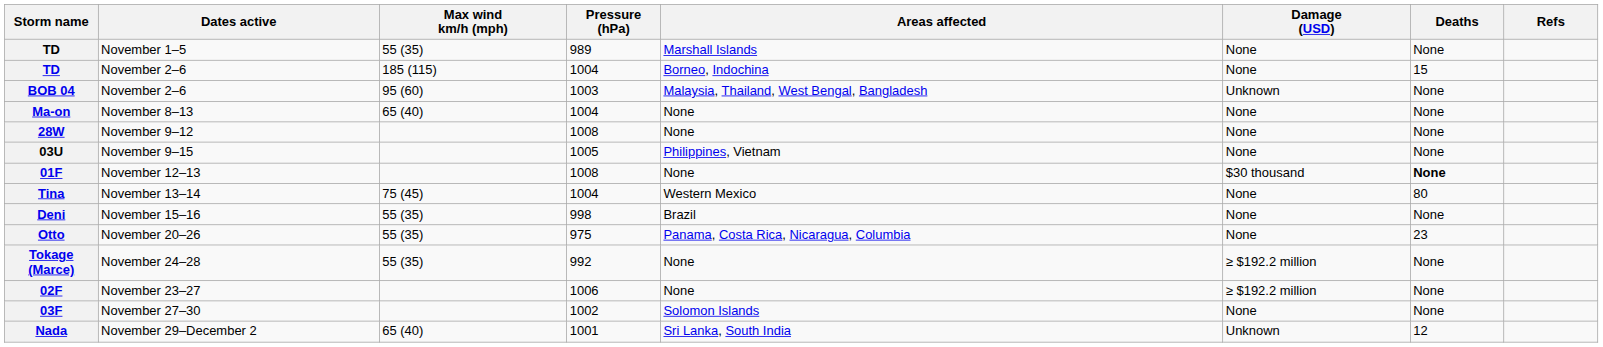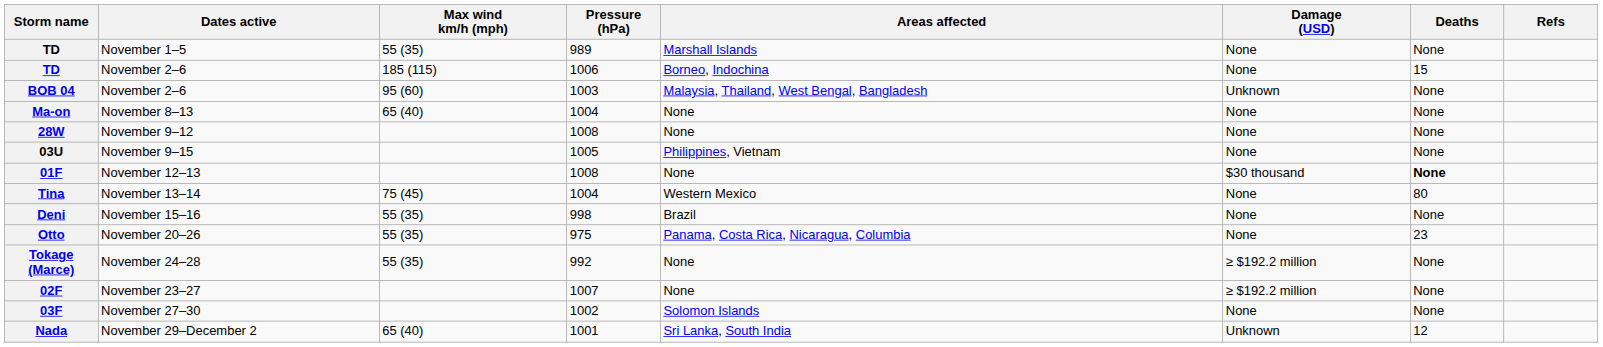 <table class="wikitable sortable">
 <tr>
 <th width="5%">Storm name</th>
 <th width="15%">Dates active</th>
 <th width="10%">Max wind<br>km/h (mph)</th>
 <th width="5%">Pressure<br>(hPa)</th>
 <th width="30%">Areas affected</th>
 <th width="10%">Damage<br>(<a href='#'>USD</a>)</th>
 <th width="5%">Deaths</th>
 <th width="5%">Refs</th>
 </tr>
 <tr>
 <th>TD</th>
 <td>November 1–5</td>
 <td>55 (35)</td>
 <td>989</td>
 <td><a href='#'>Marshall Islands</a></td>
 <td>None</td>
 <td>None</td>
 <td></td>
 </tr>
 <tr>
 <th><a href='#'>TD</a></th>
 <td>November 2–6</td>
 <td>185 (115)</td>
-<td>1004</td>
+<td>1006</td>
 <td><a href='#'>Borneo</a>, <a href='#'>Indochina</a></td>
 <td>None</td>
 <td>15</td>
 <td></td>
 </tr>
 <tr>
 <th><a href='#'>BOB 04</a></th>
 <td>November 2–6</td>
 <td>95 (60)</td>
 <td>1003</td>
 <td><a href='#'>Malaysia</a>, <a href='#'>Thailand</a>, <a href='#'>West Bengal</a>, <a href='#'>Bangladesh</a></td>
 <td>Unknown</td>
 <td>None</td>
 <td></td>
 </tr>
 <tr>
 <th><a href='#'>Ma-on</a></th>
 <td>November 8–13</td>
 <td>65 (40)</td>
 <td>1004</td>
 <td>None</td>
 <td>None</td>
 <td>None</td>
 <td></td>
 </tr>
 <tr>
 <th><a href='#'>28W</a></th>
 <td>November 9–12</td>
 <td></td>
 <td>1008</td>
 <td>None</td>
 <td>None</td>
 <td>None</td>
 <td></td>
 </tr>
 <tr>
 <th>03U</th>
 <td>November 9–15</td>
 <td></td>
 <td>1005</td>
 <td><a href='#'>Philippines</a>, Vietnam</td>
 <td>None</td>
 <td>None</td>
 <td></td>
 </tr>
 <tr>
 <th><a href='#'>01F</a></th>
 <td>November 12–13</td>
 <td></td>
 <td>1008</td>
 <td>None</td>
 <td>$30 thousand</td>
 <td><strong>None</strong></td>
 <td></td>
 </tr>
 <tr>
 <th><a href='#'>Tina</a></th>
 <td>November 13–14</td>
 <td>75 (45)</td>
 <td>1004</td>
 <td>Western Mexico</td>
 <td>None</td>
 <td>80</td>
 <td></td>
 </tr>
 <tr>
 <th><a href='#'>Deni</a></th>
 <td>November 15–16</td>
 <td>55 (35)</td>
 <td>998</td>
 <td>Brazil</td>
 <td>None</td>
 <td>None</td>
 <td></td>
 </tr>
 <tr>
 <th><a href='#'>Otto</a></th>
 <td>November 20–26</td>
 <td>55 (35)</td>
 <td>975</td>
 <td><a href='#'>Panama</a>, <a href='#'>Costa Rica</a>, <a href='#'>Nicaragua</a>, <a href='#'>Columbia</a></td>
 <td>None</td>
 <td>23</td>
 <td></td>
 </tr>
 <tr>
 <th><a href='#'>Tokage (Marce)</a></th>
 <td>November 24–28</td>
 <td>55 (35)</td>
 <td>992</td>
 <td>None</td>
 <td>≥ $192.2 million</td>
 <td>None</td>
 <td></td>
 </tr>
 <tr>
 <th><a href='#'>02F</a></th>
 <td>November 23–27</td>
 <td></td>
-<td>1006</td>
+<td>1007</td>
 <td>None</td>
 <td>≥ $192.2 million</td>
 <td>None</td>
 <td></td>
 </tr>
 <tr>
 <th><a href='#'>03F</a></th>
 <td>November 27–30</td>
 <td></td>
 <td>1002</td>
 <td><a href='#'>Solomon Islands</a></td>
 <td>None</td>
 <td>None</td>
 <td></td>
 </tr>
 <tr>
 <th><a href='#'>Nada</a></th>
 <td>November 29–December 2</td>
 <td>65 (40)</td>
 <td>1001</td>
 <td><a href='#'>Sri Lanka</a>, <a href='#'>South India</a></td>
 <td>Unknown</td>
 <td>12</td>
 <td></td>
 </tr>
 </table>
